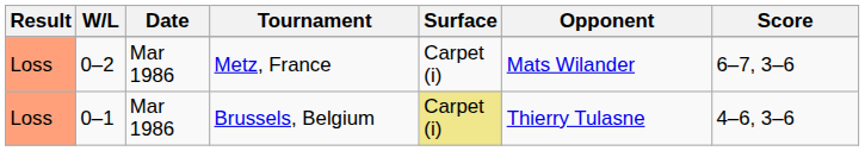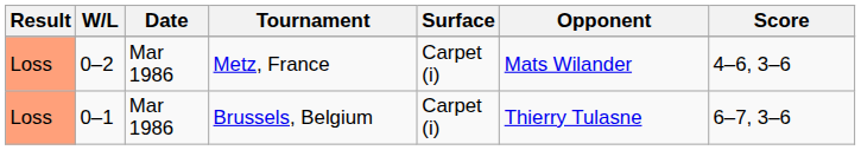 <table class="sortable wikitable">
 <tr>
 <th style="width:40px">Result</th>
 <th style="width:32px" class="unsortable">W/L</th>
 <th style="width:60px">Date</th>
 <th style="width:160px">Tournament</th>
 <th style="width:55px">Surface</th>
 <th style="width:160px">Opponent</th>
 <th style="width:110px" class="unsortable">Score</th>
 </tr>
 <tr>
 </tr>
 <tr>
 <td style="background:#ffa07a;">Loss</td>
 <td>0–2</td>
 <td>Mar 1986</td>
 <td><a href='#'>Metz</a>, France</td>
 <td>Carpet (i)</td>
 <td> <a href='#'>Mats Wilander</a></td>
-<td>6–7, 3–6</td>
+<td>4–6, 3–6</td>
 </tr>
 <tr>
 <td style="background:#ffa07a;">Loss</td>
 <td>0–1</td>
 <td>Mar 1986</td>
 <td><a href='#'>Brussels</a>, Belgium</td>
-<td style="background: khaki;">Carpet (i)</td>
+<td>Carpet (i)</td>
 <td> <a href='#'>Thierry Tulasne</a></td>
-<td>4–6, 3–6</td>
+<td>6–7, 3–6</td>
 </tr>
 </table>
